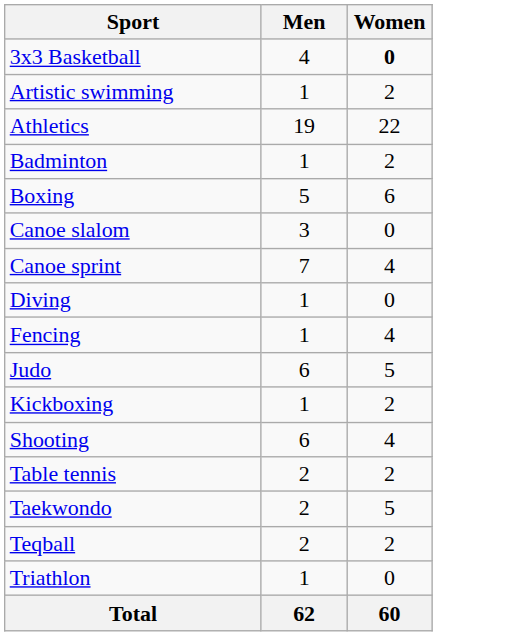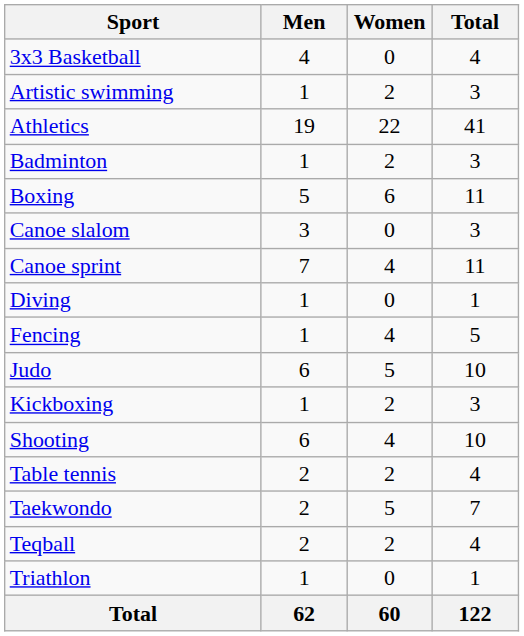 <table class="wikitable sortable" style="text-align:center;">
 <tr>
 <th width=180>Sport</th>
 <th width=55>Men</th>
 <th width=55>Women</th>
+<th width=55>Total</th>
 </tr>
 <tr>
 <td align=left><a href='#'>3x3 Basketball</a></td>
 <td>4</td>
-<td><strong>0</strong></td>
+<td>0</td>
+<td>4</td>
 </tr>
 <tr>
 <td align=left><a href='#'>Artistic swimming</a></td>
 <td>1</td>
 <td>2</td>
+<td>3</td>
 </tr>
 <tr>
 <td align=left><a href='#'>Athletics</a></td>
 <td>19</td>
 <td>22</td>
+<td>41</td>
 </tr>
 <tr>
 <td align=left><a href='#'>Badminton</a></td>
 <td>1</td>
 <td>2</td>
+<td>3</td>
 </tr>
 <tr>
 <td align=left><a href='#'>Boxing</a></td>
 <td>5</td>
 <td>6</td>
+<td>11</td>
 </tr>
 <tr>
 <td align=left><a href='#'>Canoe slalom</a></td>
 <td>3</td>
 <td>0</td>
+<td>3</td>
 </tr>
 <tr>
 <td align=left><a href='#'>Canoe sprint</a></td>
 <td>7</td>
 <td>4</td>
+<td>11</td>
 </tr>
 <tr>
 <td align=left><a href='#'>Diving</a></td>
 <td>1</td>
 <td>0</td>
+<td>1</td>
 </tr>
 <tr>
 <td align=left><a href='#'>Fencing</a></td>
 <td>1</td>
 <td>4</td>
+<td>5</td>
 </tr>
 <tr>
 <td align=left><a href='#'>Judo</a></td>
 <td>6</td>
 <td>5</td>
+<td>10</td>
 </tr>
 <tr>
 <td align=left><a href='#'>Kickboxing</a></td>
 <td>1</td>
 <td>2</td>
+<td>3</td>
 </tr>
 <tr>
 <td align=left><a href='#'>Shooting</a></td>
 <td>6</td>
 <td>4</td>
+<td>10</td>
 </tr>
 <tr>
 <td align=left><a href='#'>Table tennis</a></td>
 <td>2</td>
 <td>2</td>
+<td>4</td>
 </tr>
 <tr>
 <td align=left><a href='#'>Taekwondo</a></td>
 <td>2</td>
 <td>5</td>
+<td>7</td>
 </tr>
 <tr>
 <td align=left><a href='#'>Teqball</a></td>
 <td>2</td>
 <td>2</td>
+<td>4</td>
 </tr>
 <tr>
 <td align=left><a href='#'>Triathlon</a></td>
 <td>1</td>
 <td>0</td>
+<td>1</td>
 </tr>
 <tr>
 <th>Total</th>
 <th>62</th>
 <th>60</th>
+<th>122</th>
 </tr>
 </table>
